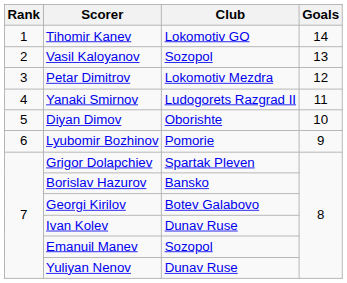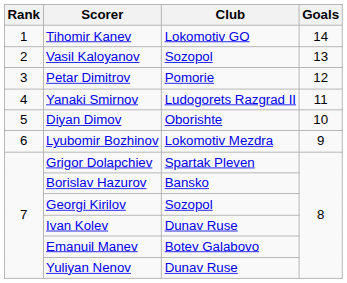 <table class="wikitable" style="text-align:center">
 <tr>
 <th>Rank</th>
 <th>Scorer</th>
 <th>Club</th>
 <th>Goals</th>
 </tr>
 <tr>
 <td rowspan="1">1</td>
 <td align="left"> <a href='#'>Tihomir Kanev</a></td>
 <td align="left"><a href='#'>Lokomotiv GO</a></td>
 <td rowspan="1">14</td>
 </tr>
 <tr>
 <td rowspan="1">2</td>
 <td align="left"> <a href='#'>Vasil Kaloyanov</a></td>
 <td align="left"><a href='#'>Sozopol</a></td>
 <td rowspan="1">13</td>
 </tr>
 <tr>
 <td rowspan="1">3</td>
 <td align="left"> <a href='#'>Petar Dimitrov</a></td>
-<td align="left"><a href='#'>Lokomotiv Mezdra</a></td>
+<td align="left"><a href='#'>Pomorie</a></td>
 <td rowspan="1">12</td>
 </tr>
 <tr>
 <td rowspan="1">4</td>
 <td align="left"> <a href='#'>Yanaki Smirnov</a></td>
 <td align="left"><a href='#'>Ludogorets Razgrad II</a></td>
 <td rowspan="1">11</td>
 </tr>
 <tr>
 <td rowspan="1">5</td>
 <td align="left"> <a href='#'>Diyan Dimov</a></td>
 <td align="left"><a href='#'>Oborishte</a></td>
 <td rowspan="1">10</td>
 </tr>
 <tr>
 <td rowspan="1">6</td>
 <td align="left"> <a href='#'>Lyubomir Bozhinov</a></td>
-<td align="left"><a href='#'>Pomorie</a></td>
+<td align="left"><a href='#'>Lokomotiv Mezdra</a></td>
 <td rowspan="1">9</td>
 </tr>
 <tr>
 <td rowspan="6">7</td>
 <td align="left"> <a href='#'>Grigor Dolapchiev</a></td>
 <td align="left"><a href='#'>Spartak Pleven</a></td>
 <td rowspan="6">8</td>
 </tr>
 <tr>
 <td align="left"> <a href='#'>Borislav Hazurov</a></td>
 <td align="left"><a href='#'>Bansko</a></td>
 </tr>
 <tr>
 <td align="left"> <a href='#'>Georgi Kirilov</a></td>
-<td align="left"><a href='#'>Botev Galabovo</a></td>
+<td align="left"><a href='#'>Sozopol</a></td>
 </tr>
 <tr>
 <td align="left"> <a href='#'>Ivan Kolev</a></td>
 <td align="left"><a href='#'>Dunav Ruse</a></td>
 </tr>
 <tr>
 <td align="left"> <a href='#'>Emanuil Manev</a></td>
-<td align="left"><a href='#'>Sozopol</a></td>
+<td align="left"><a href='#'>Botev Galabovo</a></td>
 </tr>
 <tr>
 <td align="left"> <a href='#'>Yuliyan Nenov</a></td>
 <td align="left"><a href='#'>Dunav Ruse</a></td>
 </tr>
 </table>
